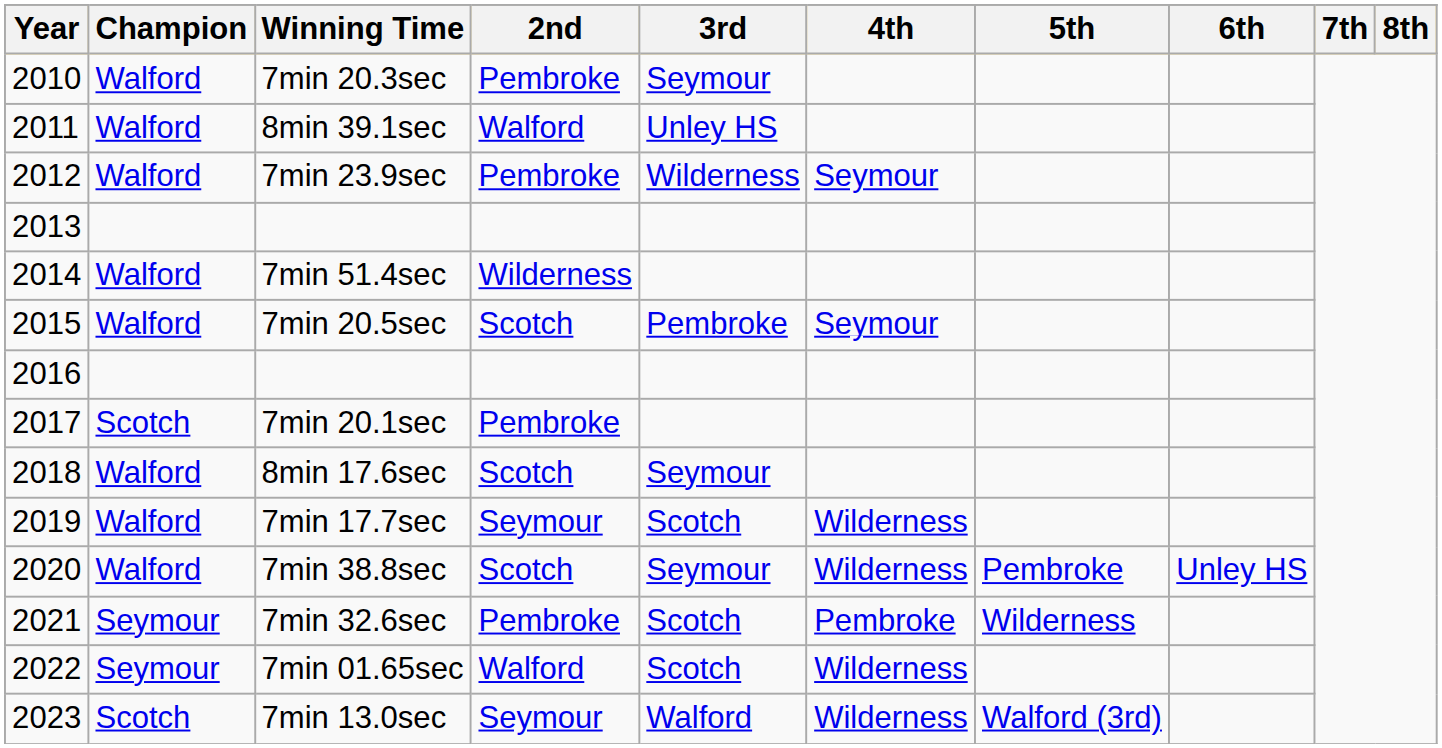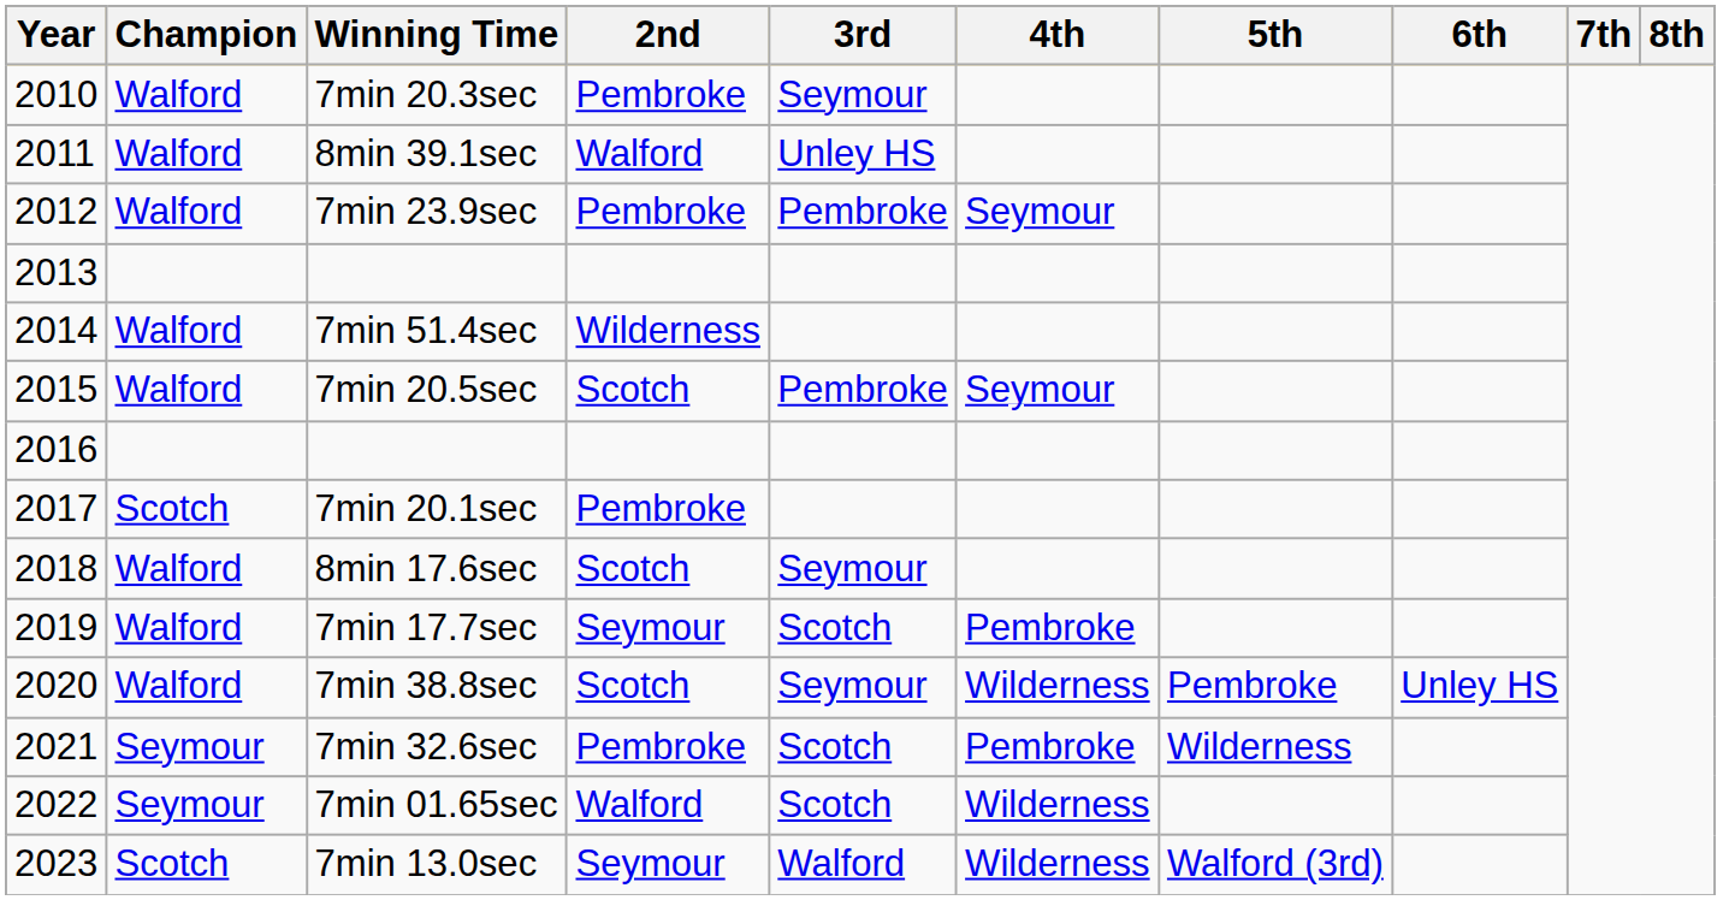 <table class="wikitable sortable">
 <tr style="background:#fc3;">
 <th>Year</th>
 <th>Champion</th>
 <th>Winning Time</th>
 <th>2nd</th>
 <th>3rd</th>
 <th>4th</th>
 <th>5th</th>
 <th>6th</th>
 <th>7th</th>
 <th>8th</th>
 </tr>
 <tr>
 <td>2010</td>
 <td><a href='#'>Walford</a></td>
 <td>7min 20.3sec</td>
 <td><a href='#'>Pembroke</a></td>
 <td><a href='#'>Seymour</a></td>
 <td></td>
 <td></td>
 <td></td>
 </tr>
 <tr>
 <td>2011</td>
 <td><a href='#'>Walford</a></td>
 <td>8min 39.1sec</td>
 <td><a href='#'>Walford</a></td>
 <td><a href='#'>Unley HS</a></td>
 <td></td>
 <td></td>
 <td></td>
 </tr>
 <tr>
 <td>2012</td>
 <td><a href='#'>Walford</a></td>
 <td>7min 23.9sec</td>
 <td><a href='#'>Pembroke</a></td>
-<td><a href='#'>Wilderness</a></td>
+<td><a href='#'>Pembroke</a></td>
 <td><a href='#'>Seymour</a></td>
 <td></td>
 <td></td>
 </tr>
 <tr>
 <td>2013</td>
 <td></td>
 <td></td>
 <td></td>
 <td></td>
 <td></td>
 <td></td>
 <td></td>
 </tr>
 <tr>
 <td>2014</td>
 <td><a href='#'>Walford</a></td>
 <td>7min 51.4sec</td>
 <td><a href='#'>Wilderness</a></td>
 <td></td>
 <td></td>
 <td></td>
 <td></td>
 </tr>
 <tr>
 <td>2015</td>
 <td><a href='#'>Walford</a></td>
 <td>7min 20.5sec</td>
 <td><a href='#'>Scotch</a></td>
 <td><a href='#'>Pembroke</a></td>
 <td><a href='#'>Seymour</a></td>
 <td></td>
 <td></td>
 </tr>
 <tr>
 <td>2016</td>
 <td></td>
 <td></td>
 <td></td>
 <td></td>
 <td></td>
 <td></td>
 <td></td>
 </tr>
 <tr>
 <td>2017</td>
 <td><a href='#'>Scotch</a></td>
 <td>7min 20.1sec</td>
 <td><a href='#'>Pembroke</a></td>
 <td></td>
 <td></td>
 <td></td>
 <td></td>
 </tr>
 <tr>
 <td>2018</td>
 <td><a href='#'>Walford</a></td>
 <td>8min 17.6sec</td>
 <td><a href='#'>Scotch</a></td>
 <td><a href='#'>Seymour</a></td>
 <td></td>
 <td></td>
 <td></td>
 </tr>
 <tr>
 <td>2019</td>
 <td><a href='#'>Walford</a></td>
 <td>7min 17.7sec</td>
 <td><a href='#'>Seymour</a></td>
 <td><a href='#'>Scotch</a></td>
-<td><a href='#'>Wilderness</a></td>
+<td><a href='#'>Pembroke</a></td>
 <td></td>
 <td></td>
 </tr>
 <tr>
 <td>2020</td>
 <td><a href='#'>Walford</a></td>
 <td>7min 38.8sec</td>
 <td><a href='#'>Scotch</a></td>
 <td><a href='#'>Seymour</a></td>
 <td><a href='#'>Wilderness</a></td>
 <td><a href='#'>Pembroke</a></td>
 <td><a href='#'>Unley HS</a></td>
 </tr>
 <tr>
 <td>2021</td>
 <td><a href='#'>Seymour</a></td>
 <td>7min 32.6sec</td>
 <td><a href='#'>Pembroke</a></td>
 <td><a href='#'>Scotch</a></td>
 <td><a href='#'>Pembroke</a></td>
 <td><a href='#'>Wilderness</a></td>
 <td></td>
 </tr>
 <tr>
 <td>2022</td>
 <td><a href='#'>Seymour</a></td>
 <td>7min 01.65sec</td>
 <td><a href='#'>Walford</a></td>
 <td><a href='#'>Scotch</a></td>
 <td><a href='#'>Wilderness</a></td>
 <td></td>
 <td></td>
 </tr>
 <tr>
 <td>2023</td>
 <td><a href='#'>Scotch</a></td>
 <td>7min 13.0sec</td>
 <td><a href='#'>Seymour</a></td>
 <td><a href='#'>Walford</a></td>
 <td><a href='#'>Wilderness</a></td>
 <td><a href='#'>Walford (3rd)</a></td>
 <td></td>
 </tr>
 </table>
